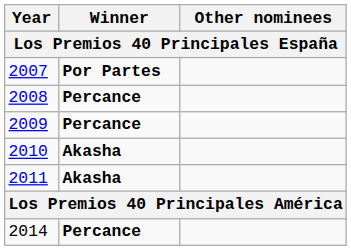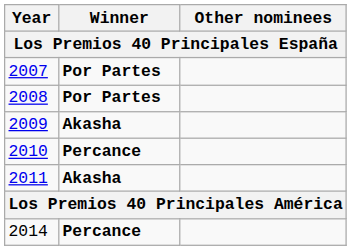 <table class="wikitable">
 <tr>
 <th>Year</th>
 <th>Winner</th>
 <th>Other nominees</th>
 </tr>
 <tr>
 <th colspan=3>Los Premios 40 Principales España</th>
 </tr>
 <tr>
 <td><a href='#'>2007</a></td>
 <td><strong>Por Partes</strong></td>
 <td></td>
 </tr>
 <tr>
 <td><a href='#'>2008</a></td>
-<td><strong>Percance</strong></td>
+<td><strong>Por Partes</strong></td>
 <td></td>
 </tr>
 <tr>
 <td><a href='#'>2009</a></td>
-<td><strong>Percance</strong></td>
+<td><strong>Akasha</strong></td>
 <td></td>
 </tr>
 <tr>
 <td><a href='#'>2010</a></td>
-<td><strong>Akasha</strong></td>
+<td><strong>Percance</strong></td>
 <td></td>
 </tr>
 <tr>
 <td><a href='#'>2011</a></td>
 <td><strong>Akasha</strong></td>
 <td></td>
 </tr>
 <tr>
 <th colspan=3>Los Premios 40 Principales América</th>
 </tr>
 <tr>
 <td>2014</td>
 <td><strong>Percance</strong></td>
 <td></td>
 </tr>
 </table>
